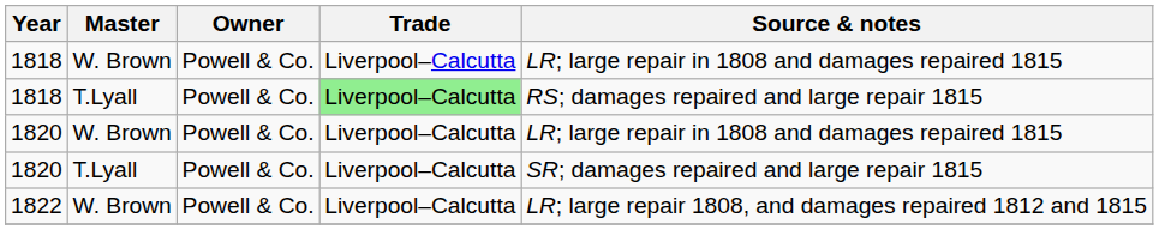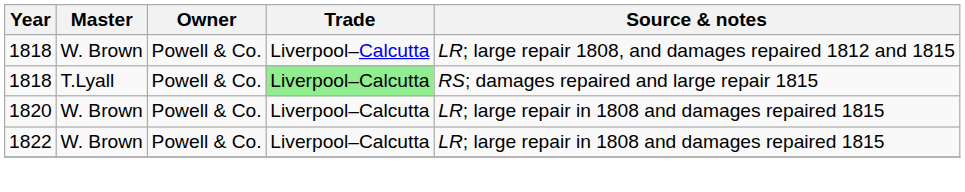 <table class="sortable wikitable">
 <tr>
 <th>Year</th>
 <th>Master</th>
 <th>Owner</th>
 <th>Trade</th>
 <th>Source & notes</th>
 </tr>
 <tr>
 <td>1818</td>
 <td>W. Brown</td>
 <td>Powell & Co.</td>
 <td>Liverpool–<a href='#'>Calcutta</a></td>
-<td><em>LR</em>; large repair in 1808 and damages repaired 1815</td>
+<td><em>LR</em>; large repair 1808, and damages repaired 1812 and 1815</td>
 </tr>
 <tr>
 <td>1818</td>
 <td>T.Lyall</td>
 <td>Powell & Co.</td>
 <td style="background: lightgreen;">Liverpool–Calcutta</td>
 <td><em>RS</em>; damages repaired and large repair 1815</td>
 </tr>
 <tr>
 <td>1820</td>
 <td>W. Brown</td>
 <td>Powell & Co.</td>
 <td>Liverpool–Calcutta</td>
 <td><em>LR</em>; large repair in 1808 and damages repaired 1815</td>
 </tr>
 <tr>
-<td>1820</td>
-<td>T.Lyall</td>
-<td>Powell & Co.</td>
-<td>Liverpool–Calcutta</td>
-<td><em>SR</em>; damages repaired and large repair 1815</td>
-</tr>
-<tr>
 <td>1822</td>
 <td>W. Brown</td>
 <td>Powell & Co.</td>
 <td>Liverpool–Calcutta</td>
-<td><em>LR</em>; large repair 1808, and damages repaired 1812 and 1815</td>
+<td><em>LR</em>; large repair in 1808 and damages repaired 1815</td>
 </tr>
 <tr>
 </tr>
 </table>
